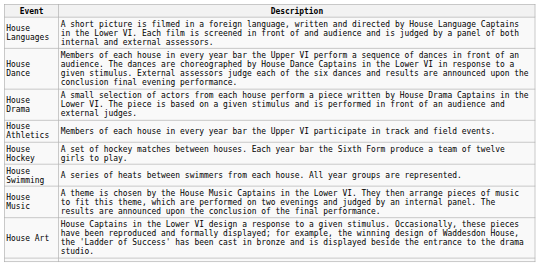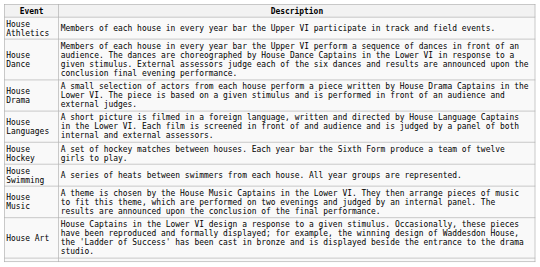 <table class="wikitable">
 <tr>
 <th>Event</th>
 <th>Description</th>
 </tr>
 <tr>
-<td>House Languages</td>
-<td>A short picture is filmed in a foreign language, written and directed by House Language Captains in the Lower VI. Each film is screened in front of and audience and is judged by a panel of both internal and external assessors.</td>
+<td>House Athletics</td>
+<td>Members of each house in every year bar the Upper VI participate in track and field events.</td>
 </tr>
 <tr>
 <td>House Dance</td>
 <td>Members of each house in every year bar the Upper VI perform a sequence of dances in front of an audience. The dances are choreographed by House Dance Captains in the Lower VI in response to a given stimulus. External assessors judge each of the six dances and results are announced upon the conclusion final evening performance.</td>
 </tr>
 <tr>
 <td>House Drama</td>
 <td>A small selection of actors from each house perform a piece written by House Drama Captains in the Lower VI. The piece is based on a given stimulus and is performed in front of an audience and external judges.</td>
 </tr>
 <tr>
-<td>House Athletics</td>
-<td>Members of each house in every year bar the Upper VI participate in track and field events.</td>
+<td>House Languages</td>
+<td>A short picture is filmed in a foreign language, written and directed by House Language Captains in the Lower VI. Each film is screened in front of and audience and is judged by a panel of both internal and external assessors.</td>
 </tr>
 <tr>
 <td>House Hockey</td>
 <td>A set of hockey matches between houses. Each year bar the Sixth Form produce a team of twelve girls to play.</td>
 </tr>
 <tr>
 <td>House Swimming</td>
 <td>A series of heats between swimmers from each house. All year groups are represented.</td>
 </tr>
 <tr>
 <td>House Music</td>
 <td>A theme is chosen by the House Music Captains in the Lower VI. They then arrange pieces of music to fit this theme, which are performed on two evenings and judged by an internal panel. The results are announced upon the conclusion of the final performance.</td>
 </tr>
 <tr>
 <td>House Art</td>
 <td>House Captains in the Lower VI design a response to a given stimulus. Occasionally, these pieces have been reproduced and formally displayed; for example, the winning design of Waddesdon House, the 'Ladder of Success' has been cast in bronze and is displayed beside the entrance to the drama studio.</td>
 </tr>
 <tr>
 <td></td>
 </tr>
 </table>
